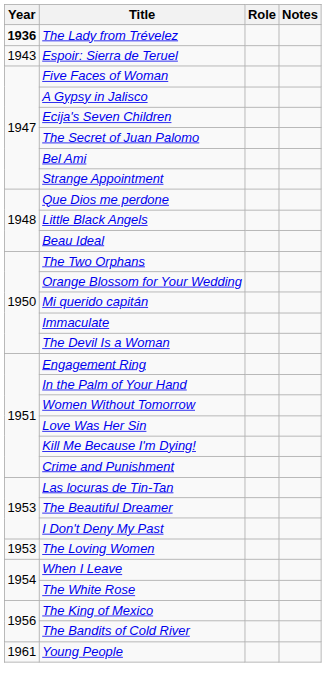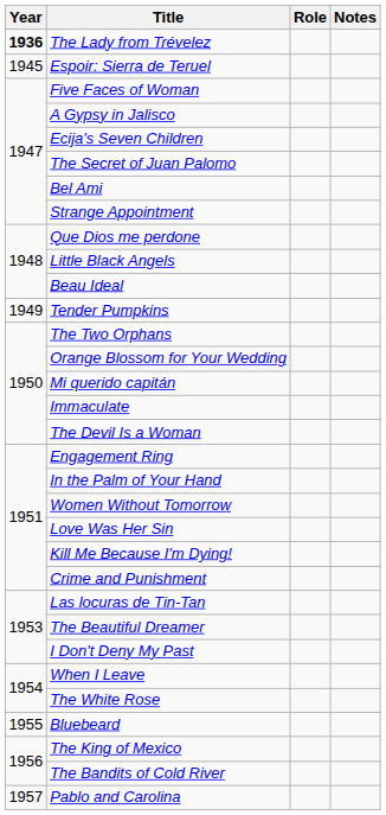 <table class="wikitable sortable">
 <tr>
 <th>Year</th>
 <th>Title</th>
 <th>Role</th>
 <th class="unsortable">Notes</th>
 </tr>
 <tr>
 <td><strong>1936</strong></td>
 <td><em><a href='#'>The Lady from Trévelez</a></em></td>
 <td></td>
 <td></td>
 </tr>
 <tr>
-<td>1943</td>
+<td>1945</td>
 <td><em><a href='#'>Espoir: Sierra de Teruel</a></em></td>
 <td></td>
 <td></td>
 </tr>
 <tr>
 <td rowspan=6>1947</td>
 <td><em><a href='#'>Five Faces of Woman</a></em></td>
 <td></td>
 <td></td>
 </tr>
 <tr>
 <td><em><a href='#'>A Gypsy in Jalisco</a></em></td>
 <td></td>
 <td></td>
 </tr>
 <tr>
 <td><em><a href='#'>Ecija's Seven Children</a></em></td>
 <td></td>
 <td></td>
 </tr>
 <tr>
 <td><em><a href='#'>The Secret of Juan Palomo</a></em></td>
 <td></td>
 <td></td>
 </tr>
 <tr>
 <td><em><a href='#'>Bel Ami</a></em></td>
 <td></td>
 <td></td>
 </tr>
 <tr>
 <td><em><a href='#'>Strange Appointment</a></em></td>
 <td></td>
 <td></td>
 </tr>
 <tr>
 <td rowspan=3>1948</td>
 <td><em><a href='#'>Que Dios me perdone</a></em></td>
 <td></td>
 <td></td>
 </tr>
 <tr>
 <td><em><a href='#'>Little Black Angels</a></em></td>
 <td></td>
 <td></td>
 </tr>
 <tr>
 <td><em><a href='#'>Beau Ideal</a></em></td>
+<td></td>
+<td></td>
+</tr>
+<tr>
+<td>1949</td>
+<td><em><a href='#'>Tender Pumpkins</a></em></td>
 <td></td>
 <td></td>
 </tr>
 <tr>
 <td rowspan=5>1950</td>
 <td><em><a href='#'>The Two Orphans</a></em></td>
 <td></td>
 <td></td>
 </tr>
 <tr>
 <td><em><a href='#'>Orange Blossom for Your Wedding</a></em></td>
 <td></td>
 <td></td>
 </tr>
 <tr>
 <td><em><a href='#'>Mi querido capitán</a></em></td>
 <td></td>
 <td></td>
 </tr>
 <tr>
 <td><em><a href='#'>Immaculate</a></em></td>
 <td></td>
 <td></td>
 </tr>
 <tr>
 <td><em><a href='#'>The Devil Is a Woman</a></em></td>
 <td></td>
 <td></td>
 </tr>
 <tr>
 <td rowspan=6>1951</td>
 <td><em><a href='#'>Engagement Ring</a></em></td>
 <td></td>
 <td></td>
 </tr>
 <tr>
 <td><em><a href='#'>In the Palm of Your Hand</a></em></td>
 <td></td>
 <td></td>
 </tr>
 <tr>
 <td><em><a href='#'>Women Without Tomorrow</a></em></td>
 <td></td>
 <td></td>
 </tr>
 <tr>
 <td><em><a href='#'>Love Was Her Sin</a></em></td>
 <td></td>
 <td></td>
 </tr>
 <tr>
 <td><em><a href='#'>Kill Me Because I'm Dying!</a></em></td>
 <td></td>
 <td></td>
 </tr>
 <tr>
 <td><em><a href='#'>Crime and Punishment</a></em></td>
 <td></td>
 <td></td>
 </tr>
 <tr>
 <td rowspan=3>1953</td>
 <td><em><a href='#'>Las locuras de Tin-Tan</a></em></td>
 <td></td>
 <td></td>
 </tr>
 <tr>
 <td><em><a href='#'>The Beautiful Dreamer</a></em></td>
 <td></td>
 <td></td>
 </tr>
 <tr>
 <td><em><a href='#'>I Don't Deny My Past</a></em></td>
 <td></td>
 <td></td>
 </tr>
 <tr>
-<td>1953</td>
-<td><em><a href='#'>The Loving Women</a></em></td>
-<td></td>
-<td></td>
-</tr>
-<tr>
 <td rowspan=2>1954</td>
 <td><em><a href='#'>When I Leave</a></em></td>
 <td></td>
 <td></td>
 </tr>
 <tr>
 <td><em><a href='#'>The White Rose</a></em></td>
+<td></td>
+<td></td>
+</tr>
+<tr>
+<td>1955</td>
+<td><em><a href='#'>Bluebeard</a></em></td>
 <td></td>
 <td></td>
 </tr>
 <tr>
 <td rowspan=2>1956</td>
 <td><em><a href='#'>The King of Mexico</a></em></td>
 <td></td>
 <td></td>
 </tr>
 <tr>
 <td><em><a href='#'>The Bandits of Cold River</a></em></td>
 <td></td>
 <td></td>
 </tr>
 <tr>
-<td>1961</td>
-<td><em><a href='#'>Young People</a></em></td>
+<td>1957</td>
+<td><em><a href='#'>Pablo and Carolina</a></em></td>
 <td></td>
 <td></td>
 </tr>
 </table>
